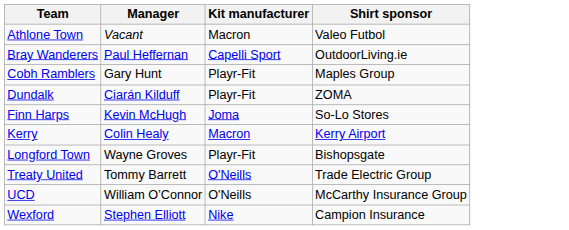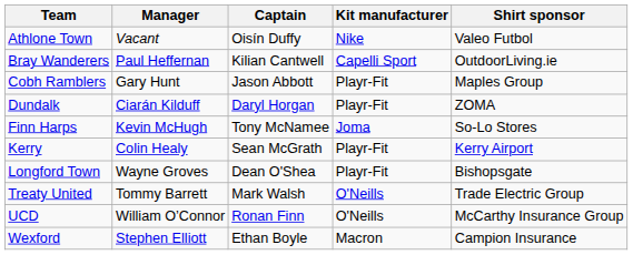 <table class="wikitable sortable" style="text-align: left;">
 <tr>
 <th>Team</th>
 <th>Manager</th>
+<th>Captain</th>
 <th>Kit manufacturer</th>
 <th>Shirt sponsor</th>
 </tr>
 <tr>
 <td><a href='#'>Athlone Town</a></td>
 <td><em>Vacant</em></td>
-<td>Macron</td>
+<td> Oisín Duffy</td>
+<td><a href='#'>Nike</a></td>
 <td>Valeo Futbol</td>
 </tr>
 <tr>
 <td><a href='#'>Bray Wanderers</a></td>
 <td> <a href='#'>Paul Heffernan</a></td>
+<td> Kilian Cantwell</td>
 <td><a href='#'>Capelli Sport</a></td>
 <td>OutdoorLiving.ie</td>
 </tr>
 <tr>
 <td><a href='#'>Cobh Ramblers</a></td>
 <td> Gary Hunt</td>
+<td> Jason Abbott</td>
 <td>Playr-Fit</td>
 <td>Maples Group</td>
 </tr>
 <tr>
 <td><a href='#'>Dundalk</a></td>
 <td> <a href='#'>Ciarán Kilduff</a></td>
+<td> <a href='#'>Daryl Horgan</a></td>
 <td>Playr-Fit</td>
 <td>ZOMA</td>
 </tr>
 <tr>
 <td><a href='#'>Finn Harps</a></td>
 <td> <a href='#'>Kevin McHugh</a></td>
+<td> Tony McNamee</td>
 <td><a href='#'>Joma</a></td>
 <td>So-Lo Stores</td>
 </tr>
 <tr>
 <td><a href='#'>Kerry</a></td>
 <td> <a href='#'>Colin Healy</a></td>
-<td><a href='#'>Macron</a></td>
+<td> Sean McGrath</td>
+<td>Playr-Fit</td>
 <td><a href='#'>Kerry Airport</a></td>
 </tr>
 <tr>
 <td><a href='#'>Longford Town</a></td>
 <td> Wayne Groves</td>
+<td> Dean O'Shea</td>
 <td>Playr-Fit</td>
 <td>Bishopsgate</td>
 </tr>
 <tr>
 <td><a href='#'>Treaty United</a></td>
 <td> Tommy Barrett</td>
+<td> Mark Walsh</td>
 <td><a href='#'>O'Neills</a></td>
 <td>Trade Electric Group</td>
 </tr>
 <tr>
 <td><a href='#'>UCD</a></td>
 <td> William O’Connor</td>
+<td> <a href='#'>Ronan Finn</a></td>
 <td>O'Neills</td>
 <td>McCarthy Insurance Group</td>
 </tr>
 <tr>
 <td><a href='#'>Wexford</a></td>
 <td> <a href='#'>Stephen Elliott</a></td>
-<td><a href='#'>Nike</a></td>
+<td> Ethan Boyle</td>
+<td>Macron</td>
 <td>Campion Insurance</td>
 </tr>
 </table>
